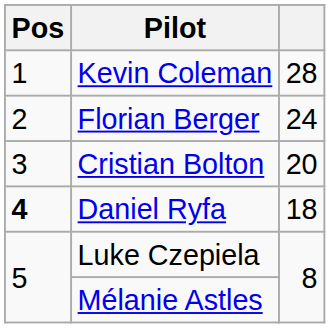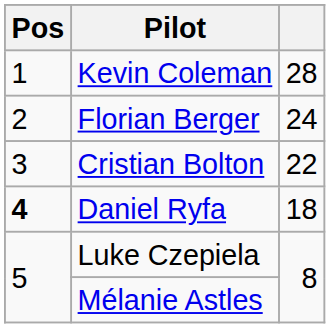 <table class="wikitable" style="font-size: 95%;">
 <tr>
 <th>Pos</th>
 <th>Pilot</th>
 <th></th>
 </tr>
 <tr>
 <td>1</td>
 <td> <a href='#'>Kevin Coleman</a></td>
 <td align="right">28</td>
 </tr>
 <tr>
 <td>2</td>
 <td> <a href='#'>Florian Berger</a></td>
 <td align="right">24</td>
 </tr>
 <tr>
 <td>3</td>
 <td> <a href='#'>Cristian Bolton</a></td>
-<td align="right">20</td>
+<td align="right">22</td>
 </tr>
 <tr>
 <td><strong>4</strong></td>
 <td> <a href='#'>Daniel Ryfa</a></td>
 <td align="right">18</td>
 </tr>
 <tr>
 <td rowspan=2>5</td>
 <td> Luke Czepiela</td>
 <td rowspan=2 align="right">8</td>
 </tr>
 <tr>
 <td> <a href='#'>Mélanie Astles</a></td>
 </tr>
 </table>
